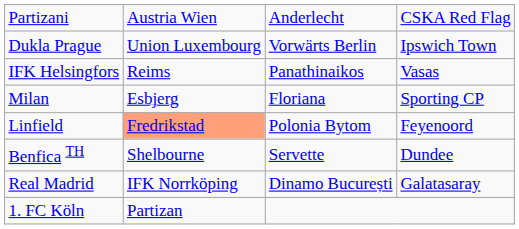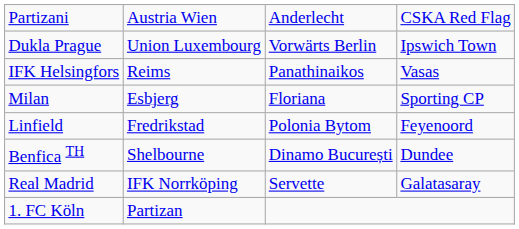 <table class="wikitable">
 <tr>
 <td> <a href='#'>Partizani</a> </td>
 <td> <a href='#'>Austria Wien</a> </td>
 <td> <a href='#'>Anderlecht</a> </td>
 <td> <a href='#'>CSKA Red Flag</a> </td>
 </tr>
 <tr>
 <td> <a href='#'>Dukla Prague</a> </td>
 <td> <a href='#'>Union Luxembourg</a> </td>
 <td> <a href='#'>Vorwärts Berlin</a> </td>
 <td> <a href='#'>Ipswich Town</a> </td>
 </tr>
 <tr>
 <td> <a href='#'>IFK Helsingfors</a> </td>
 <td> <a href='#'>Reims</a> </td>
 <td> <a href='#'>Panathinaikos</a> </td>
 <td> <a href='#'>Vasas</a> </td>
 </tr>
 <tr>
 <td> <a href='#'>Milan</a> </td>
 <td> <a href='#'>Esbjerg</a> </td>
 <td> <a href='#'>Floriana</a> </td>
 <td> <a href='#'>Sporting CP</a> </td>
 </tr>
 <tr>
 <td> <a href='#'>Linfield</a> </td>
-<td style="background: lightsalmon;"> <a href='#'>Fredrikstad</a> </td>
+<td> <a href='#'>Fredrikstad</a> </td>
 <td> <a href='#'>Polonia Bytom</a> </td>
 <td> <a href='#'>Feyenoord</a> </td>
 </tr>
 <tr>
 <td> <a href='#'>Benfica</a> <sup><a href='#'>TH</a></sup></td>
 <td> <a href='#'>Shelbourne</a> </td>
-<td> <a href='#'>Servette</a> </td>
+<td> <a href='#'>Dinamo București</a> </td>
 <td> <a href='#'>Dundee</a> </td>
 </tr>
 <tr>
 <td> <a href='#'>Real Madrid</a> </td>
 <td> <a href='#'>IFK Norrköping</a> </td>
-<td> <a href='#'>Dinamo București</a> </td>
+<td> <a href='#'>Servette</a> </td>
 <td> <a href='#'>Galatasaray</a> </td>
 </tr>
 <tr>
 <td> <a href='#'>1. FC Köln</a> </td>
 <td> <a href='#'>Partizan</a> </td>
 </tr>
 </table>
